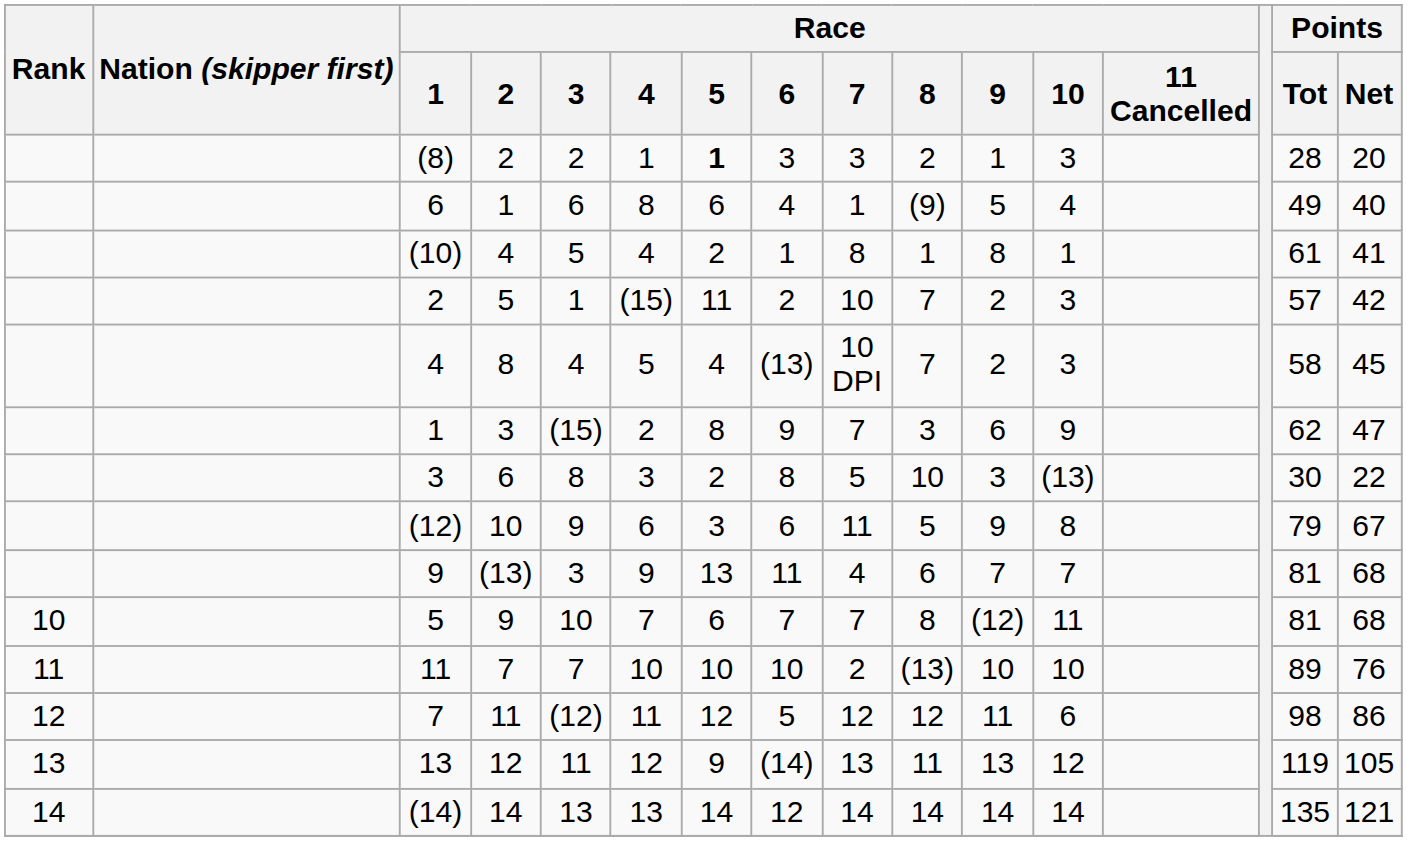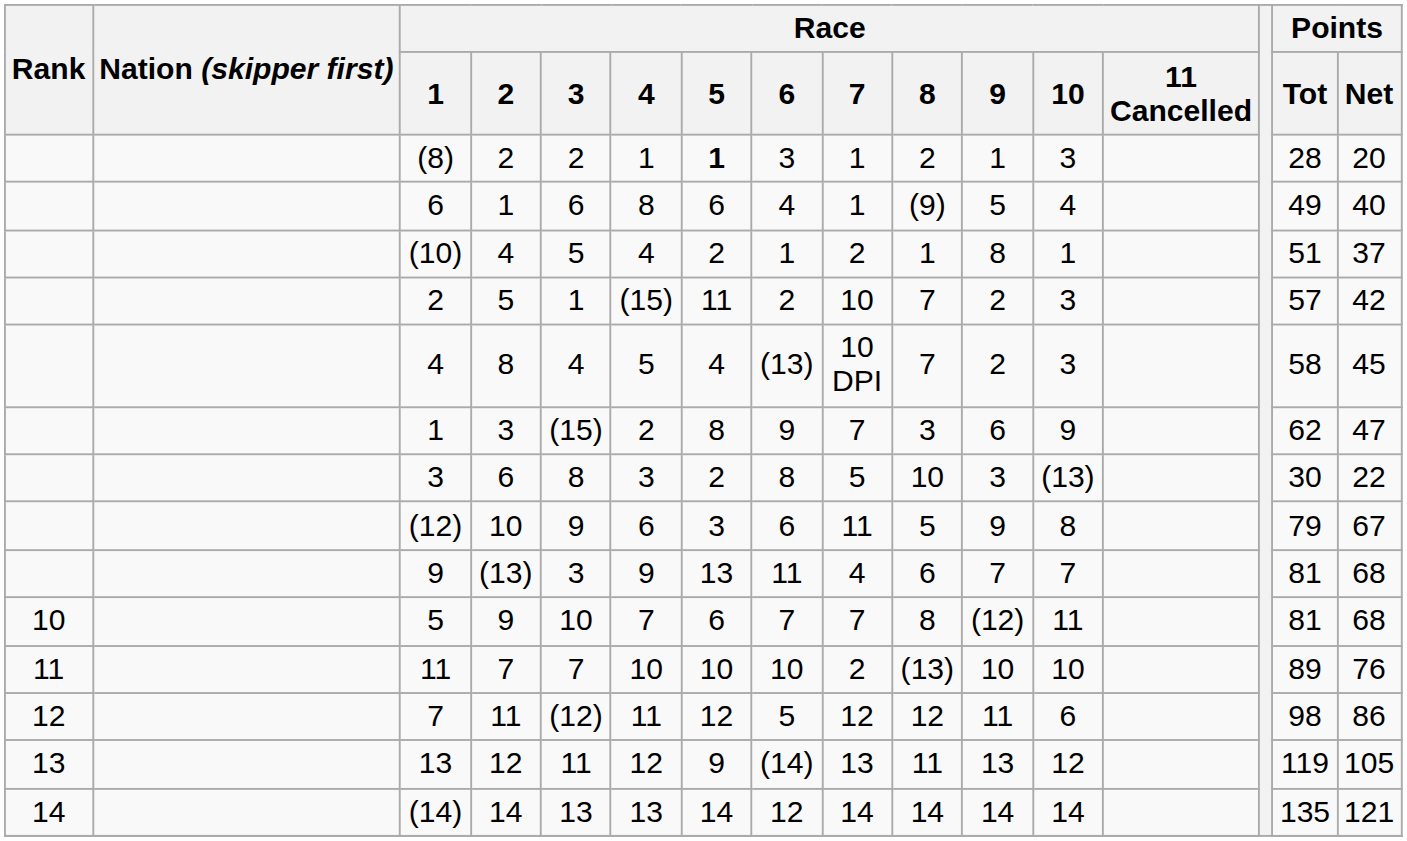 <table class="wikitable" style="text-align:center">
 <tr>
 <th rowspan="2">Rank</th>
 <th rowspan="2">Nation <em>(skipper first)</em></th>
 <th colspan="11">Race</th>
 <th width=1% rowspan=45></th>
 <th colspan="2">Points</th>
 </tr>
 <tr>
 <th width=30>1</th>
 <th width=30>2</th>
 <th width=30>3</th>
 <th width=30>4</th>
 <th width=30>5</th>
 <th width=30>6</th>
 <th width=30>7</th>
 <th width=30>8</th>
 <th width=30>9</th>
 <th width=30>10</th>
 <th width=30>11<br>Cancelled</th>
 <th>Tot</th>
 <th>Net</th>
 </tr>
 <tr>
 <td></td>
 <td align=left></td>
 <td>(8)</td>
 <td>2</td>
 <td>2</td>
 <td>1</td>
 <td><strong>1</strong></td>
 <td>3</td>
-<td>3</td>
+<td>1</td>
 <td>2</td>
 <td>1</td>
 <td>3</td>
 <td></td>
 <td>28</td>
 <td>20</td>
 </tr>
 <tr>
 <td></td>
 <td align=left></td>
 <td>6</td>
 <td>1</td>
 <td>6</td>
 <td>8</td>
 <td>6</td>
 <td>4</td>
 <td>1</td>
 <td>(9)</td>
 <td>5</td>
 <td>4</td>
 <td></td>
 <td>49</td>
 <td>40</td>
 </tr>
 <tr>
 <td></td>
 <td align=left></td>
 <td>(10)</td>
 <td>4</td>
 <td>5</td>
 <td>4</td>
 <td>2</td>
 <td>1</td>
-<td>8</td>
+<td>2</td>
 <td>1</td>
 <td>8</td>
 <td>1</td>
 <td></td>
-<td>61</td>
-<td>41</td>
+<td>51</td>
+<td>37</td>
 </tr>
 <tr>
 <td></td>
 <td align=left></td>
 <td>2</td>
 <td>5</td>
 <td>1</td>
 <td>(15)<br></td>
 <td>11</td>
 <td>2</td>
 <td>10</td>
 <td>7</td>
 <td>2</td>
 <td>3</td>
 <td></td>
 <td>57</td>
 <td>42</td>
 </tr>
 <tr>
 <td></td>
 <td align=left></td>
 <td>4</td>
 <td>8</td>
 <td>4</td>
 <td>5</td>
 <td>4</td>
 <td>(13)</td>
 <td>10<br>DPI</td>
 <td>7</td>
 <td>2</td>
 <td>3</td>
 <td></td>
 <td>58</td>
 <td>45</td>
 </tr>
 <tr>
 <td></td>
 <td align=left></td>
 <td>1</td>
 <td>3</td>
 <td>(15)<br></td>
 <td>2</td>
 <td>8</td>
 <td>9</td>
 <td>7</td>
 <td>3</td>
 <td>6</td>
 <td>9</td>
 <td></td>
 <td>62</td>
 <td>47</td>
 </tr>
 <tr>
 <td></td>
 <td align=left></td>
 <td>3</td>
 <td>6</td>
 <td>8</td>
 <td>3</td>
 <td>2</td>
 <td>8</td>
 <td>5</td>
 <td>10</td>
 <td>3</td>
 <td>(13)</td>
 <td></td>
 <td>30</td>
 <td>22</td>
 </tr>
 <tr>
 <td></td>
 <td align=left></td>
 <td>(12)</td>
 <td>10</td>
 <td>9</td>
 <td>6</td>
 <td>3</td>
 <td>6</td>
 <td>11</td>
 <td>5</td>
 <td>9</td>
 <td>8</td>
 <td></td>
 <td>79</td>
 <td>67</td>
 </tr>
 <tr>
 <td></td>
 <td align=left></td>
 <td>9</td>
 <td>(13)</td>
 <td>3</td>
 <td>9</td>
 <td>13</td>
 <td>11</td>
 <td>4</td>
 <td>6</td>
 <td>7</td>
 <td>7</td>
 <td></td>
 <td>81</td>
 <td>68</td>
 </tr>
 <tr>
 <td>10</td>
 <td align=left></td>
 <td>5</td>
 <td>9</td>
 <td>10</td>
 <td>7</td>
 <td>6</td>
 <td>7</td>
 <td>7</td>
 <td>8</td>
 <td>(12)</td>
 <td>11</td>
 <td></td>
 <td>81</td>
 <td>68</td>
 </tr>
 <tr>
 <td>11</td>
 <td align=left></td>
 <td>11</td>
 <td>7</td>
 <td>7</td>
 <td>10</td>
 <td>10</td>
 <td>10</td>
 <td>2</td>
 <td>(13)</td>
 <td>10</td>
 <td>10</td>
 <td></td>
 <td>89</td>
 <td>76</td>
 </tr>
 <tr>
 <td>12</td>
 <td align=left></td>
 <td>7</td>
 <td>11</td>
 <td>(12)</td>
 <td>11</td>
 <td>12</td>
 <td>5</td>
 <td>12</td>
 <td>12</td>
 <td>11</td>
 <td>6</td>
 <td></td>
 <td>98</td>
 <td>86</td>
 </tr>
 <tr>
 <td>13</td>
 <td align=left></td>
 <td>13</td>
 <td>12</td>
 <td>11</td>
 <td>12</td>
 <td>9</td>
 <td>(14)</td>
 <td>13</td>
 <td>11</td>
 <td>13</td>
 <td>12</td>
 <td></td>
 <td>119</td>
 <td>105</td>
 </tr>
 <tr>
 <td>14</td>
 <td align=left></td>
 <td>(14)</td>
 <td>14</td>
 <td>13</td>
 <td>13</td>
 <td>14</td>
 <td>12</td>
 <td>14</td>
 <td>14</td>
 <td>14</td>
 <td>14</td>
 <td></td>
 <td>135</td>
 <td>121</td>
 </tr>
 <tr>
 </tr>
 </table>
